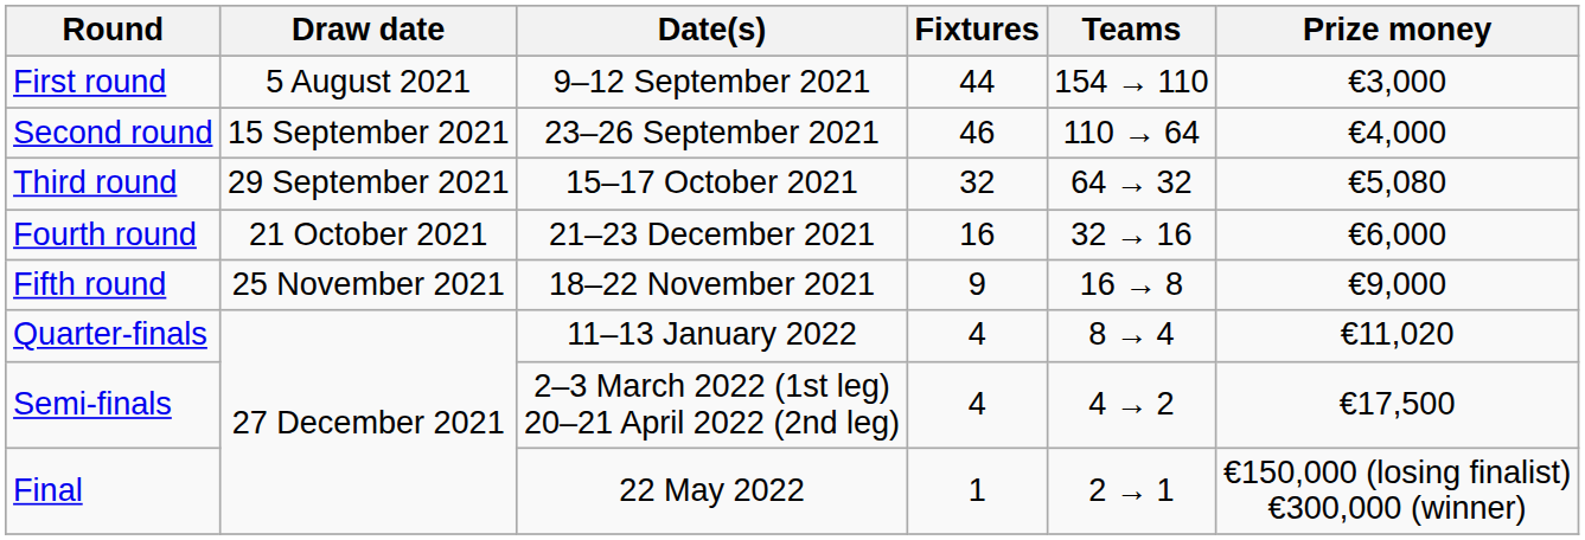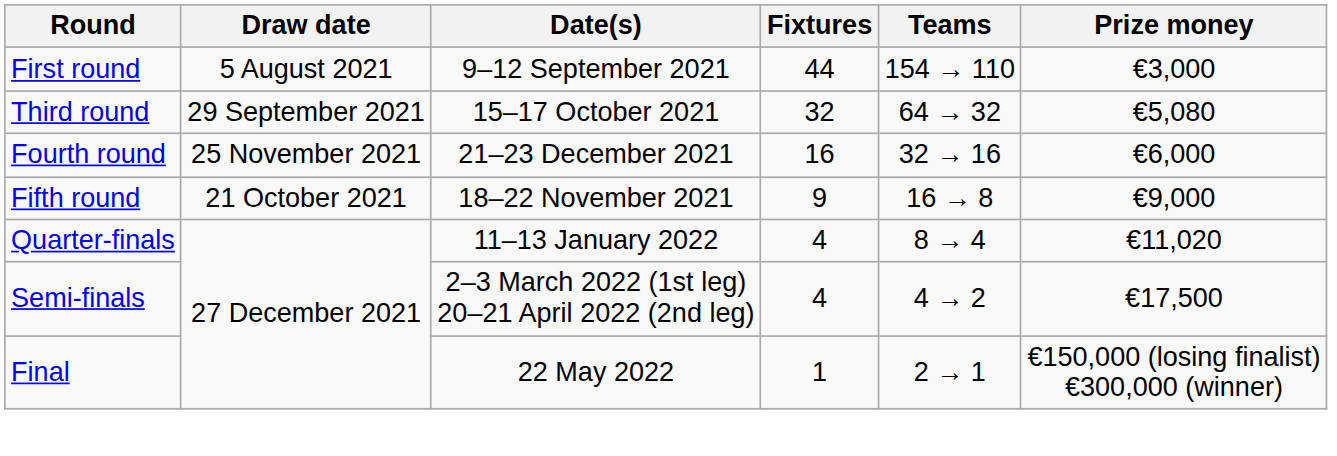 <table class="wikitable" style="text-align:center;">
 <tr>
 <th>Round</th>
 <th>Draw date</th>
 <th>Date(s)</th>
 <th>Fixtures</th>
 <th>Teams</th>
 <th>Prize money</th>
 </tr>
 <tr>
 <td style="text-align:left;"><a href='#'>First round</a></td>
 <td>5 August 2021</td>
 <td>9–12 September 2021</td>
 <td>44</td>
 <td>154 → 110</td>
 <td>€3,000</td>
 </tr>
 <tr>
-<td style="text-align:left;"><a href='#'>Second round</a></td>
-<td>15 September 2021</td>
-<td>23–26 September 2021</td>
-<td>46</td>
-<td>110 → 64</td>
-<td>€4,000</td>
-</tr>
-<tr>
 <td style="text-align:left;"><a href='#'>Third round</a></td>
 <td>29 September 2021</td>
 <td>15–17 October 2021</td>
 <td>32</td>
 <td>64 → 32</td>
 <td>€5,080</td>
 </tr>
 <tr>
 <td style="text-align:left;"><a href='#'>Fourth round</a></td>
-<td>21 October 2021</td>
+<td>25 November 2021</td>
 <td>21–23 December 2021</td>
 <td>16</td>
 <td>32 → 16</td>
 <td>€6,000</td>
 </tr>
 <tr>
 <td style="text-align:left;"><a href='#'>Fifth round</a></td>
-<td>25 November 2021</td>
+<td>21 October 2021</td>
 <td>18–22 November 2021</td>
 <td>9</td>
 <td>16 → 8</td>
 <td>€9,000</td>
 </tr>
 <tr>
 <td style="text-align:left;"><a href='#'>Quarter-finals</a></td>
 <td rowspan=3>27 December 2021</td>
 <td>11–13 January 2022</td>
 <td>4</td>
 <td>8 → 4</td>
 <td>€11,020</td>
 </tr>
 <tr>
 <td style="text-align:left;"><a href='#'>Semi-finals</a></td>
 <td>2–3 March 2022 (1st leg)<br>20–21 April 2022 (2nd leg)</td>
 <td>4</td>
 <td>4 → 2</td>
 <td>€17,500</td>
 </tr>
 <tr>
 <td style="text-align:left;"><a href='#'>Final</a></td>
 <td>22 May 2022</td>
 <td>1</td>
 <td>2 → 1</td>
 <td>€150,000 (losing finalist)<br>€300,000 (winner)</td>
 </tr>
 </table>
